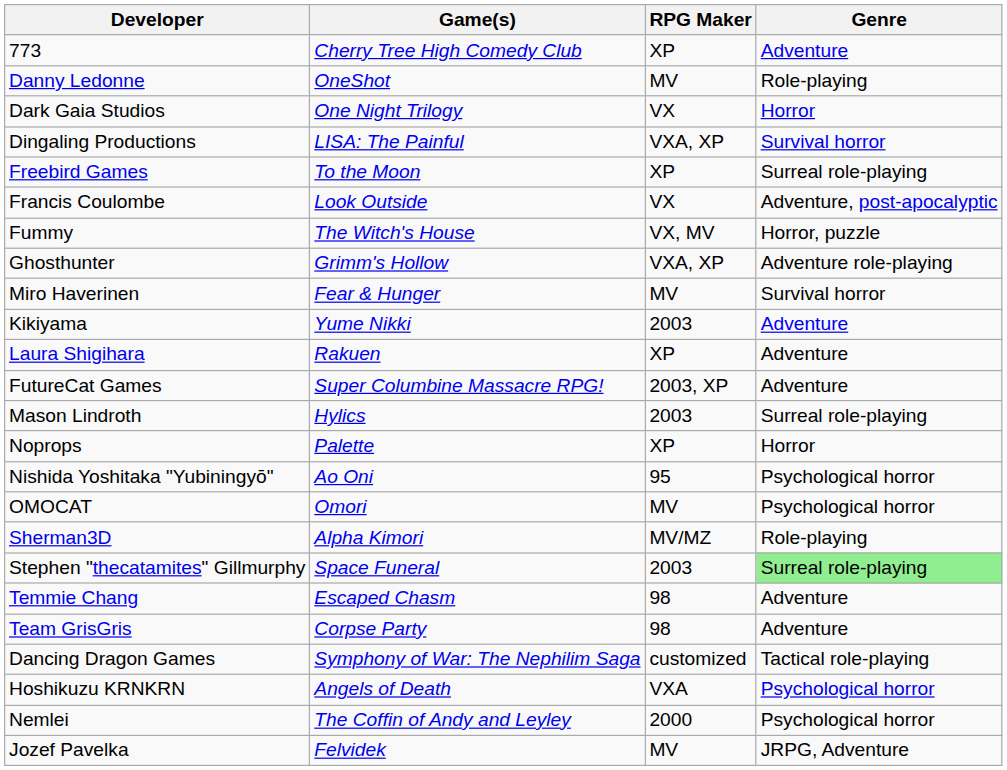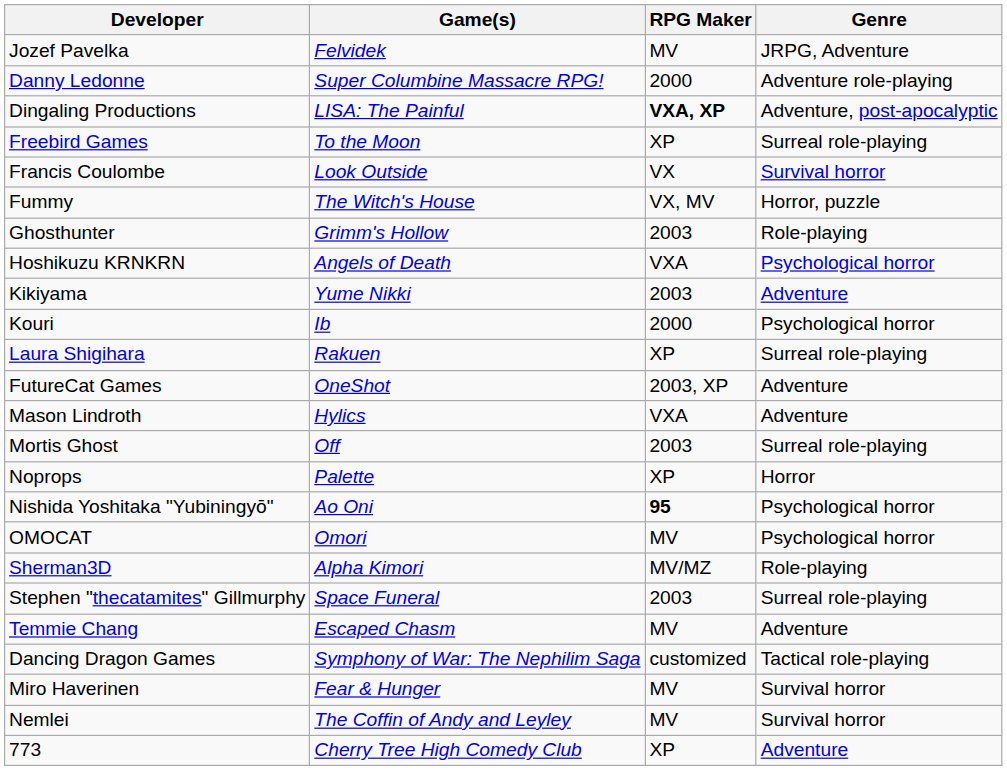 <table class="wikitable sortable">
 <tr>
 <th>Developer</th>
 <th>Game(s)</th>
 <th>RPG Maker</th>
 <th>Genre</th>
 </tr>
 <tr>
-<td>773</td>
-<td><em><a href='#'>Cherry Tree High Comedy Club</a></em></td>
-<td>XP</td>
-<td><a href='#'>Adventure</a></td>
+<td>Jozef Pavelka</td>
+<td><em><a href='#'>Felvidek</a></em></td>
+<td>MV</td>
+<td>JRPG, Adventure</td>
 </tr>
 <tr>
 <td><a href='#'>Danny Ledonne</a></td>
-<td><em><a href='#'>OneShot</a></em></td>
-<td>MV</td>
-<td>Role-playing</td>
-</tr>
-<tr>
-<td>Dark Gaia Studios</td>
-<td><em><a href='#'>One Night Trilogy</a></em></td>
-<td>VX</td>
-<td><a href='#'>Horror</a></td>
+<td><em><a href='#'>Super Columbine Massacre RPG!</a></em></td>
+<td>2000</td>
+<td>Adventure role-playing</td>
 </tr>
 <tr>
 <td>Dingaling Productions</td>
 <td><em><a href='#'>LISA: The Painful</a></em></td>
-<td>VXA, XP</td>
-<td><a href='#'>Survival horror</a></td>
+<td><strong>VXA, XP</strong></td>
+<td>Adventure, <a href='#'>post-apocalyptic</a></td>
 </tr>
 <tr>
 <td><a href='#'>Freebird Games</a></td>
 <td><em><a href='#'>To the Moon</a></em></td>
 <td>XP</td>
 <td>Surreal role-playing</td>
 </tr>
 <tr>
 <td>Francis Coulombe</td>
 <td><em><a href='#'>Look Outside</a></em></td>
 <td>VX</td>
-<td>Adventure, <a href='#'>post-apocalyptic</a></td>
+<td><a href='#'>Survival horror</a></td>
 </tr>
 <tr>
 <td>Fummy</td>
 <td><em><a href='#'>The Witch's House</a></em></td>
 <td>VX, MV</td>
 <td>Horror, puzzle</td>
 </tr>
 <tr>
 <td>Ghosthunter</td>
 <td><em><a href='#'>Grimm's Hollow</a></em></td>
-<td>VXA, XP</td>
-<td>Adventure role-playing</td>
+<td>2003</td>
+<td>Role-playing</td>
 </tr>
 <tr>
-<td>Miro Haverinen</td>
-<td><em><a href='#'>Fear & Hunger</a></em></td>
-<td>MV</td>
-<td>Survival horror</td>
+<td>Hoshikuzu KRNKRN</td>
+<td><em><a href='#'>Angels of Death</a></em></td>
+<td>VXA</td>
+<td><a href='#'>Psychological horror</a></td>
 </tr>
 <tr>
 <td>Kikiyama</td>
 <td><em><a href='#'>Yume Nikki</a></em></td>
 <td>2003</td>
 <td><a href='#'>Adventure</a></td>
 </tr>
 <tr>
+<td>Kouri</td>
+<td><em><a href='#'>Ib</a></em></td>
+<td>2000</td>
+<td>Psychological horror</td>
+</tr>
+<tr>
 <td><a href='#'>Laura Shigihara</a></td>
 <td><em><a href='#'>Rakuen</a></em></td>
 <td>XP</td>
-<td>Adventure</td>
+<td>Surreal role-playing</td>
 </tr>
 <tr>
 <td>FutureCat Games</td>
-<td><em><a href='#'>Super Columbine Massacre RPG!</a></em></td>
+<td><em><a href='#'>OneShot</a></em></td>
 <td>2003, XP</td>
 <td>Adventure</td>
 </tr>
 <tr>
 <td>Mason Lindroth</td>
 <td><em><a href='#'>Hylics</a></em></td>
+<td>VXA</td>
+<td>Adventure</td>
+</tr>
+<tr>
+<td>Mortis Ghost</td>
+<td><em><a href='#'>Off</a></em></td>
 <td>2003</td>
 <td>Surreal role-playing</td>
 </tr>
 <tr>
 <td>Noprops</td>
 <td><em><a href='#'>Palette</a></em></td>
 <td>XP</td>
 <td>Horror</td>
 </tr>
 <tr>
 <td>Nishida Yoshitaka "Yubiningyō"</td>
 <td><em><a href='#'>Ao Oni</a></em></td>
-<td>95</td>
+<td><strong>95</strong></td>
 <td>Psychological horror</td>
 </tr>
 <tr>
 <td>OMOCAT</td>
 <td><em><a href='#'>Omori</a></em></td>
 <td>MV</td>
 <td>Psychological horror</td>
 </tr>
 <tr>
 <td><a href='#'>Sherman3D</a></td>
 <td><em><a href='#'>Alpha Kimori</a></em></td>
 <td>MV/MZ</td>
 <td>Role-playing</td>
 </tr>
 <tr>
 <td>Stephen "<a href='#'>thecatamites</a>" Gillmurphy</td>
 <td><em><a href='#'>Space Funeral</a></em></td>
 <td>2003</td>
-<td style="background: lightgreen;">Surreal role-playing</td>
+<td>Surreal role-playing</td>
 </tr>
 <tr>
 <td><a href='#'>Temmie Chang</a></td>
 <td><em><a href='#'>Escaped Chasm</a></em></td>
-<td>98</td>
-<td>Adventure</td>
-</tr>
-<tr>
-<td><a href='#'>Team GrisGris</a></td>
-<td><em><a href='#'>Corpse Party</a></em></td>
-<td>98</td>
+<td>MV</td>
 <td>Adventure</td>
 </tr>
 <tr>
 <td>Dancing Dragon Games</td>
 <td><em><a href='#'>Symphony of War: The Nephilim Saga</a></em></td>
 <td>customized</td>
 <td>Tactical role-playing</td>
 </tr>
 <tr>
-<td>Hoshikuzu KRNKRN</td>
-<td><em><a href='#'>Angels of Death</a></em></td>
-<td>VXA</td>
-<td><a href='#'>Psychological horror</a></td>
+<td>Miro Haverinen</td>
+<td><em><a href='#'>Fear & Hunger</a></em></td>
+<td>MV</td>
+<td>Survival horror</td>
 </tr>
 <tr>
 <td>Nemlei</td>
 <td><em><a href='#'>The Coffin of Andy and Leyley</a></em></td>
-<td>2000</td>
-<td>Psychological horror</td>
+<td>MV</td>
+<td>Survival horror</td>
 </tr>
 <tr>
-<td>Jozef Pavelka</td>
-<td><em><a href='#'>Felvidek</a></em></td>
-<td>MV</td>
-<td>JRPG, Adventure</td>
+<td>773</td>
+<td><em><a href='#'>Cherry Tree High Comedy Club</a></em></td>
+<td>XP</td>
+<td><a href='#'>Adventure</a></td>
 </tr>
 </table>
